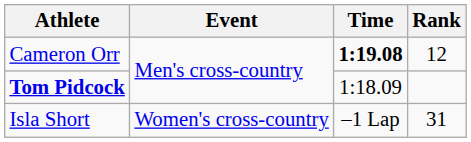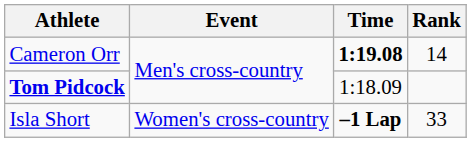 <table class=wikitable style=font- vsize:90%;text-align:center>
 <tr>
 <th>Athlete</th>
 <th>Event</th>
 <th>Time</th>
 <th>Rank</th>
 </tr>
 <tr align=center>
 <td align=left><a href='#'>Cameron Orr</a></td>
 <td align=left rowspan="2"><a href='#'>Men's cross-country</a></td>
 <td><strong>1:19.08</strong></td>
-<td>12</td>
+<td>14</td>
 </tr>
 <tr align=center>
 <td align=left><strong><a href='#'>Tom Pidcock</a></strong></td>
 <td>1:18.09</td>
 <td></td>
 </tr>
 <tr align=center>
 <td align=left><a href='#'>Isla Short</a></td>
 <td align=left><a href='#'>Women's cross-country</a></td>
-<td>–1 Lap</td>
-<td>31</td>
+<td><strong>–1 Lap</strong></td>
+<td>33</td>
 </tr>
 </table>
